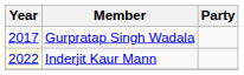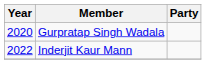 <table class="wikitable sortable">
 <tr>
 <th>Year</th>
 <th>Member</th>
 <th colspan="2">Party</th>
 </tr>
 <tr>
-<td><a href='#'>2017</a></td>
+<td><a href='#'>2020</a></td>
 <td><a href='#'>Gurpratap Singh Wadala</a></td>
 <td></td>
 </tr>
 <tr>
-<td style="background: lightyellow;"><a href='#'>2022</a></td>
+<td><a href='#'>2022</a></td>
 <td><a href='#'>Inderjit Kaur Mann</a></td>
 <td></td>
 </tr>
 <tr>
 </tr>
 </table>
